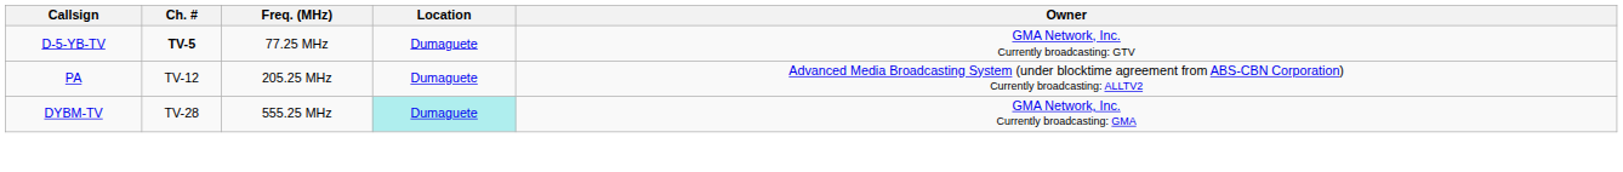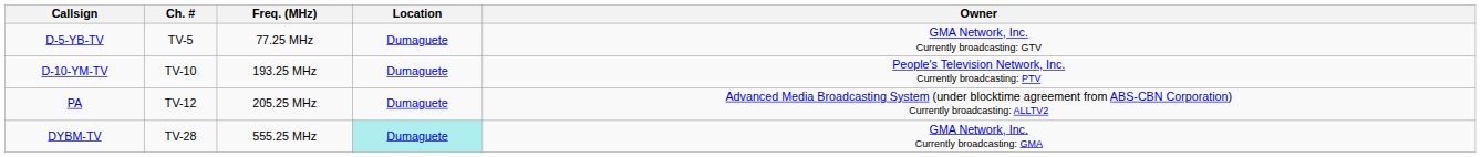 <table class="wikitable" style="width:100%; text-align:center;">
 <tr>
 <th>Callsign</th>
 <th>Ch. #</th>
 <th>Freq. (MHz)</th>
 <th>Location</th>
 <th>Owner</th>
 </tr>
 <tr>
 <td><a href='#'>D-5-YB-TV</a></td>
-<td><strong>TV-5</strong></td>
+<td>TV-5</td>
 <td>77.25 MHz</td>
 <td><a href='#'>Dumaguete</a></td>
 <td><a href='#'>GMA Network, Inc.</a><br><small>Currently broadcasting: GTV</small></td>
+</tr>
+<tr>
+<td><a href='#'>D-10-YM-TV</a></td>
+<td>TV-10</td>
+<td>193.25 MHz</td>
+<td><a href='#'>Dumaguete</a></td>
+<td><a href='#'>People's Television Network, Inc.</a><br><small>Currently broadcasting: <a href='#'>PTV</a></small></td>
 </tr>
 <tr>
 <td><a href='#'>PA</a></td>
 <td>TV-12</td>
 <td>205.25 MHz</td>
 <td><a href='#'>Dumaguete</a></td>
 <td><a href='#'>Advanced Media Broadcasting System</a> (under blocktime agreement from <a href='#'>ABS-CBN Corporation</a>)<br><small>Currently broadcasting: <a href='#'>ALLTV2</a></small></td>
 </tr>
 <tr>
 <td><a href='#'>DYBM-TV</a></td>
 <td>TV-28</td>
 <td>555.25 MHz</td>
 <td style="background: paleturquoise;"><a href='#'>Dumaguete</a></td>
 <td><a href='#'>GMA Network, Inc.</a><br><small>Currently broadcasting: <a href='#'>GMA</a></small></td>
 </tr>
 </table>
